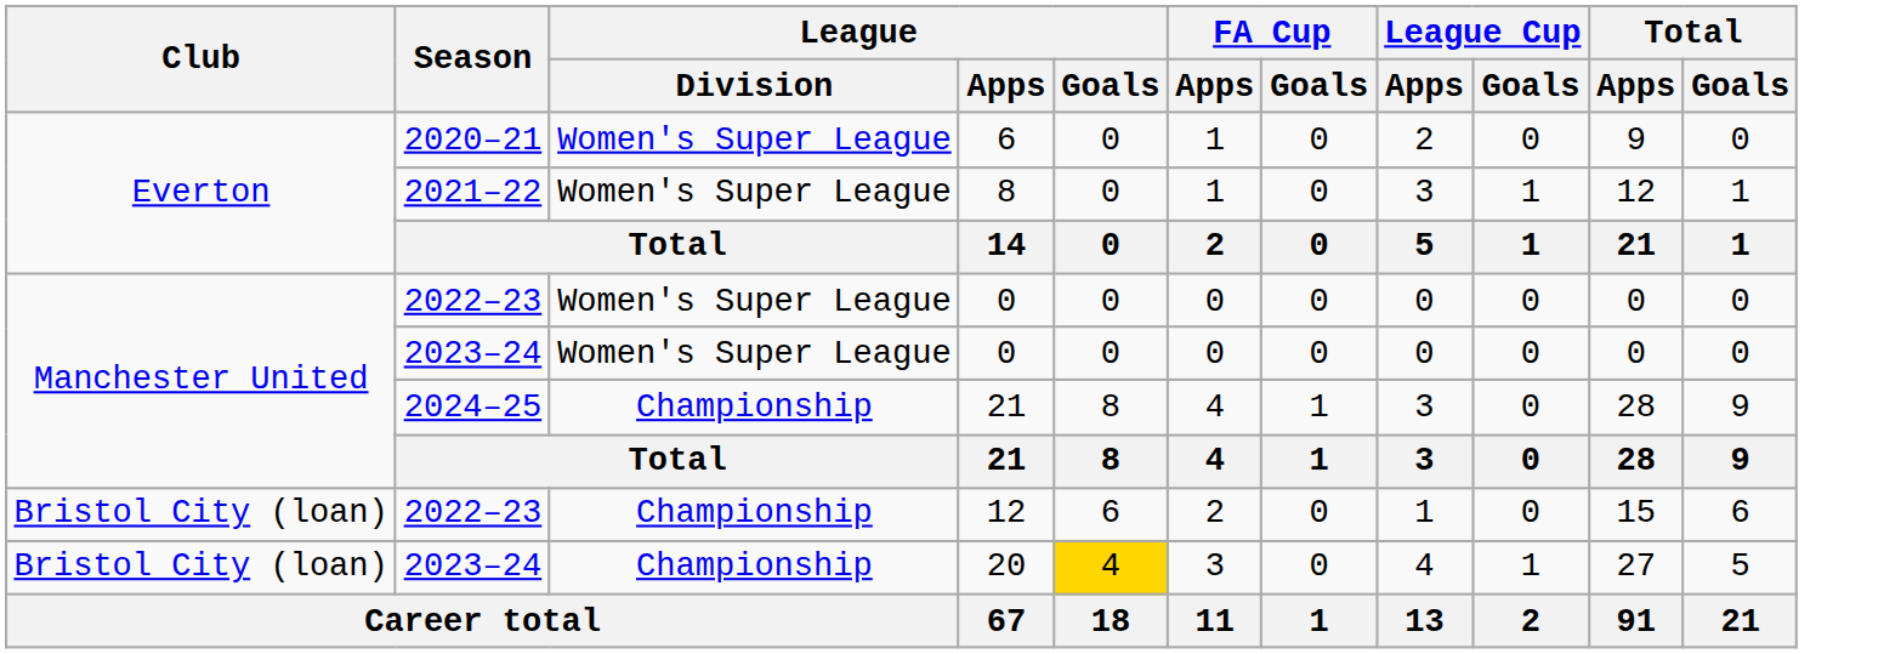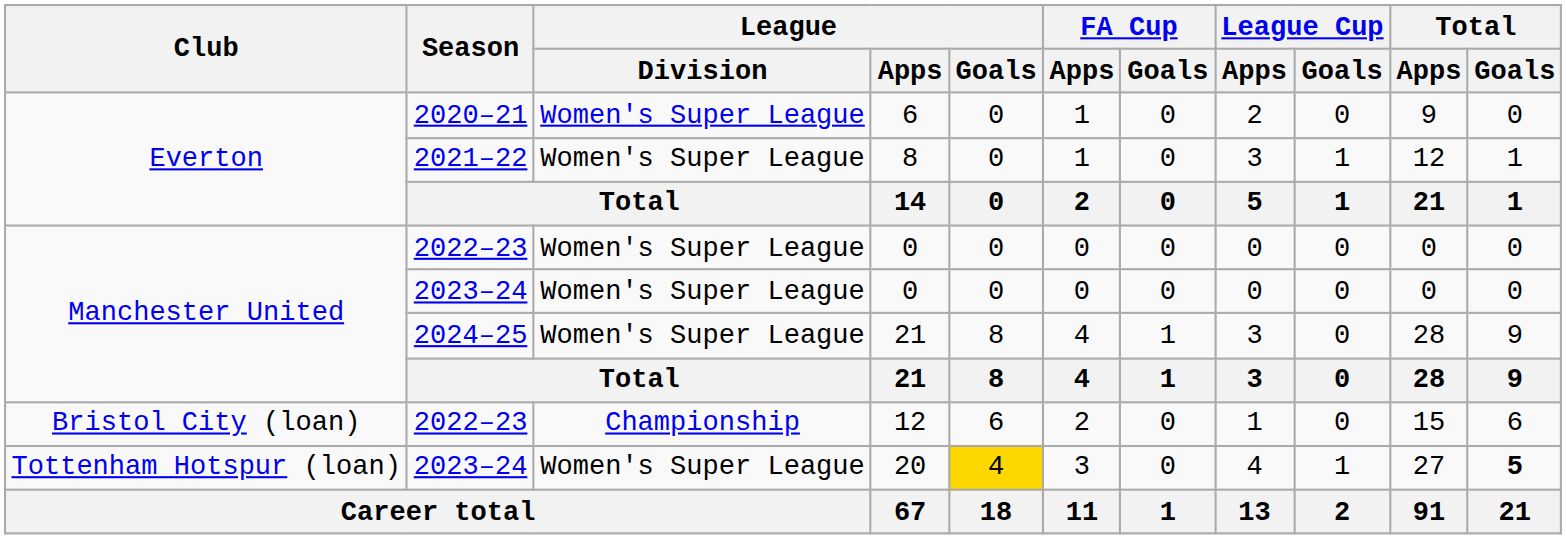 <table class="wikitable" style="text-align:center">
 <tr>
 <th rowspan="2">Club</th>
 <th rowspan="2">Season</th>
 <th colspan="3">League</th>
 <th colspan="2"><a href='#'>FA Cup</a></th>
 <th colspan="2"><a href='#'>League Cup</a></th>
 <th colspan="2">Total</th>
 </tr>
 <tr>
 <th>Division</th>
 <th>Apps</th>
 <th>Goals</th>
 <th>Apps</th>
 <th>Goals</th>
 <th>Apps</th>
 <th>Goals</th>
 <th>Apps</th>
 <th>Goals</th>
 </tr>
 <tr>
 <td rowspan="3"><a href='#'>Everton</a></td>
 <td><a href='#'>2020–21</a></td>
 <td><a href='#'>Women's Super League</a></td>
 <td>6</td>
 <td>0</td>
 <td>1</td>
 <td>0</td>
 <td>2</td>
 <td>0</td>
 <td>9</td>
 <td>0</td>
 </tr>
 <tr>
 <td><a href='#'>2021–22</a></td>
 <td>Women's Super League</td>
 <td>8</td>
 <td>0</td>
 <td>1</td>
 <td>0</td>
 <td>3</td>
 <td>1</td>
 <td>12</td>
 <td>1</td>
 </tr>
 <tr>
 <th colspan="2">Total</th>
 <th>14</th>
 <th>0</th>
 <th>2</th>
 <th>0</th>
 <th>5</th>
 <th>1</th>
 <th>21</th>
 <th>1</th>
 </tr>
 <tr>
 <td rowspan="4"><a href='#'>Manchester United</a></td>
 <td><a href='#'>2022–23</a></td>
 <td>Women's Super League</td>
 <td>0</td>
 <td>0</td>
 <td>0</td>
 <td>0</td>
 <td>0</td>
 <td>0</td>
 <td>0</td>
 <td>0</td>
 </tr>
 <tr>
 <td><a href='#'>2023–24</a></td>
 <td>Women's Super League</td>
 <td>0</td>
 <td>0</td>
 <td>0</td>
 <td>0</td>
 <td>0</td>
 <td>0</td>
 <td>0</td>
 <td>0</td>
 </tr>
 <tr>
 <td><a href='#'>2024–25</a></td>
-<td><a href='#'>Championship</a></td>
+<td>Women's Super League</td>
 <td>21</td>
 <td>8</td>
 <td>4</td>
 <td>1</td>
 <td>3</td>
 <td>0</td>
 <td>28</td>
 <td>9</td>
 </tr>
 <tr>
 <th colspan="2">Total</th>
 <th>21</th>
 <th>8</th>
 <th>4</th>
 <th>1</th>
 <th>3</th>
 <th>0</th>
 <th>28</th>
 <th>9</th>
 </tr>
 <tr>
 <td><a href='#'>Bristol City</a> (loan)</td>
 <td><a href='#'>2022–23</a></td>
 <td><a href='#'>Championship</a></td>
 <td>12</td>
 <td>6</td>
 <td>2</td>
 <td>0</td>
 <td>1</td>
 <td>0</td>
 <td>15</td>
 <td>6</td>
 </tr>
 <tr>
-<td><a href='#'>Bristol City</a> (loan)</td>
+<td><a href='#'>Tottenham Hotspur</a> (loan)</td>
 <td><a href='#'>2023–24</a></td>
-<td><a href='#'>Championship</a></td>
+<td>Women's Super League</td>
 <td>20</td>
 <td style="background: gold;">4</td>
 <td>3</td>
 <td>0</td>
 <td>4</td>
 <td>1</td>
 <td>27</td>
-<td>5</td>
+<td><strong>5</strong></td>
 </tr>
 <tr>
 <th colspan="3">Career total</th>
 <th>67</th>
 <th>18</th>
 <th>11</th>
 <th>1</th>
 <th>13</th>
 <th>2</th>
 <th>91</th>
 <th>21</th>
 </tr>
 </table>
